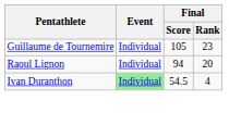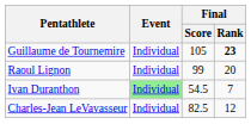 <table class=wikitable style="font-size:90%">
 <tr>
 <th rowspan=2>Pentathlete</th>
 <th rowspan=2>Event</th>
 <th colspan=2>Final</th>
 </tr>
 <tr>
 <th>Score</th>
 <th>Rank</th>
 </tr>
 <tr>
 <td><a href='#'>Guillaume de Tournemire</a></td>
 <td><a href='#'>Individual</a></td>
 <td align=center>105</td>
-<td align=center>23</td>
+<td align=center><strong>23</strong></td>
 </tr>
 <tr>
 <td><a href='#'>Raoul Lignon</a></td>
 <td><a href='#'>Individual</a></td>
-<td align=center>94</td>
+<td align=center>99</td>
 <td align=center>20</td>
 </tr>
 <tr>
 <td><a href='#'>Ivan Duranthon</a></td>
 <td style="background: lightgreen;"><a href='#'>Individual</a></td>
 <td align=center>54.5</td>
-<td align=center>4</td>
+<td align=center>7</td>
+</tr>
+<tr>
+<td><a href='#'>Charles-Jean LeVavasseur</a></td>
+<td><a href='#'>Individual</a></td>
+<td align=center>82.5</td>
+<td align=center>12</td>
 </tr>
 </table>
